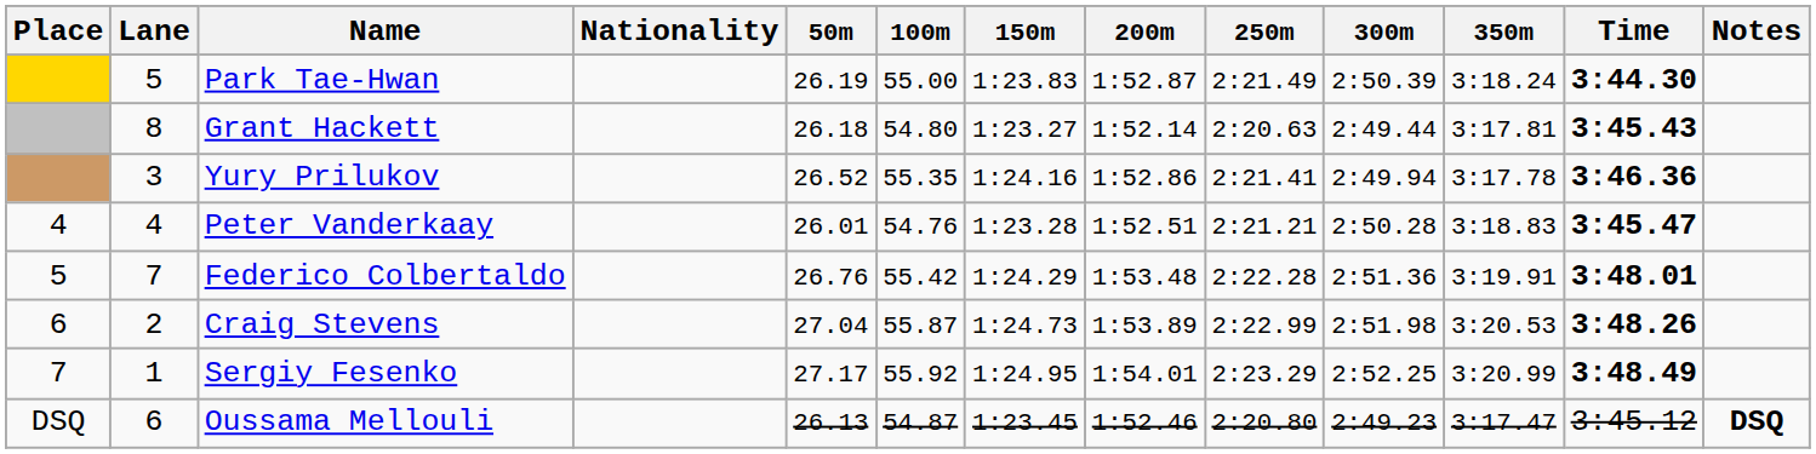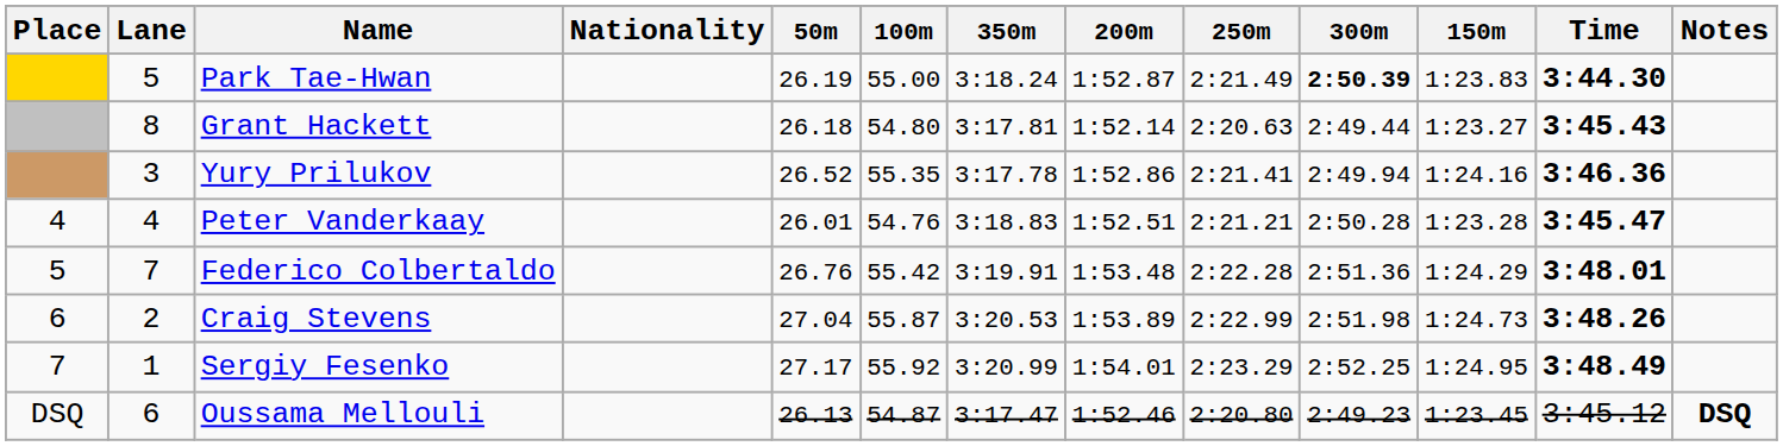 <table class="wikitable sortable">
 <tr>
 <th>Place<br></th>
 <th>Lane<br></th>
 <th>Name</th>
 <th>Nationality</th>
 <th><small>50m<br></small></th>
 <th><small>100m<br></small></th>
-<th><small>150m<br></small></th>
+<th><small>350m<br></small></th>
 <th><small>200m<br></small></th>
 <th><small>250m<br></small></th>
 <th><small>300m<br></small></th>
-<th><small>350m<br></small></th>
+<th><small>150m<br></small></th>
 <th>Time</th>
 <th>Notes</th>
 </tr>
 <tr>
 <td align=center bgcolor=gold></td>
 <td align=center>5</td>
 <td><a href='#'>Park Tae-Hwan</a></td>
 <td></td>
 <td><small>26.19</small></td>
 <td><small>55.00</small></td>
-<td><small>1:23.83</small></td>
+<td><small>3:18.24</small></td>
 <td><small>1:52.87</small></td>
 <td><small>2:21.49</small></td>
-<td><small>2:50.39</small></td>
-<td><small>3:18.24</small></td>
+<td><strong><small>2:50.39</small></strong></td>
+<td><small>1:23.83</small></td>
 <td><strong>3:44.30</strong></td>
 <td align=center></td>
 </tr>
 <tr>
 <td align=center bgcolor=silver></td>
 <td align=center>8</td>
 <td><a href='#'>Grant Hackett</a></td>
 <td></td>
 <td><small>26.18</small></td>
 <td><small>54.80</small></td>
-<td><small>1:23.27</small></td>
+<td><small>3:17.81</small></td>
 <td><small>1:52.14</small></td>
 <td><small>2:20.63</small></td>
 <td><small>2:49.44</small></td>
-<td><small>3:17.81</small></td>
+<td><small>1:23.27</small></td>
 <td><strong>3:45.43</strong></td>
 <td align=center></td>
 </tr>
 <tr>
 <td align=center bgcolor=cc9966></td>
 <td align=center>3</td>
 <td><a href='#'>Yury Prilukov</a></td>
 <td></td>
 <td><small>26.52</small></td>
 <td><small>55.35</small></td>
-<td><small>1:24.16</small></td>
+<td><small>3:17.78</small></td>
 <td><small>1:52.86</small></td>
 <td><small>2:21.41</small></td>
 <td><small>2:49.94</small></td>
-<td><small>3:17.78</small></td>
+<td><small>1:24.16</small></td>
 <td><strong>3:46.36</strong></td>
 <td align=center></td>
 </tr>
 <tr>
 <td align=center>4</td>
 <td align=center>4</td>
 <td><a href='#'>Peter Vanderkaay</a></td>
 <td></td>
 <td><small>26.01</small></td>
 <td><small>54.76</small></td>
-<td><small>1:23.28</small></td>
+<td><small>3:18.83</small></td>
 <td><small>1:52.51</small></td>
 <td><small>2:21.21</small></td>
 <td><small>2:50.28</small></td>
-<td><small>3:18.83</small></td>
+<td><small>1:23.28</small></td>
 <td><strong>3:45.47</strong></td>
 <td align=center></td>
 </tr>
 <tr>
 <td align=center>5</td>
 <td align=center>7</td>
 <td><a href='#'>Federico Colbertaldo</a></td>
 <td></td>
 <td><small>26.76</small></td>
 <td><small>55.42</small></td>
-<td><small>1:24.29</small></td>
+<td><small>3:19.91</small></td>
 <td><small>1:53.48</small></td>
 <td><small>2:22.28</small></td>
 <td><small>2:51.36</small></td>
-<td><small>3:19.91</small></td>
+<td><small>1:24.29</small></td>
 <td><strong>3:48.01</strong></td>
 <td align=center></td>
 </tr>
 <tr>
 <td align=center>6</td>
 <td align=center>2</td>
 <td><a href='#'>Craig Stevens</a></td>
 <td></td>
 <td><small>27.04</small></td>
 <td><small>55.87</small></td>
-<td><small>1:24.73</small></td>
+<td><small>3:20.53</small></td>
 <td><small>1:53.89</small></td>
 <td><small>2:22.99</small></td>
 <td><small>2:51.98</small></td>
-<td><small>3:20.53</small></td>
+<td><small>1:24.73</small></td>
 <td><strong>3:48.26</strong></td>
 <td align=center></td>
 </tr>
 <tr>
 <td align=center>7</td>
 <td align=center>1</td>
 <td><a href='#'>Sergiy Fesenko</a></td>
 <td></td>
 <td><small>27.17</small></td>
 <td><small>55.92</small></td>
-<td><small>1:24.95</small></td>
+<td><small>3:20.99</small></td>
 <td><small>1:54.01</small></td>
 <td><small>2:23.29</small></td>
 <td><small>2:52.25</small></td>
-<td><small>3:20.99</small></td>
+<td><small>1:24.95</small></td>
 <td><strong>3:48.49</strong></td>
 <td align=center></td>
 </tr>
 <tr>
 <td align=center>DSQ</td>
 <td align=center>6</td>
 <td><a href='#'>Oussama Mellouli</a></td>
 <td></td>
 <td><s><small>26.13</small></s></td>
 <td><s><small>54.87</small></s></td>
-<td><s><small>1:23.45</small></s></td>
+<td><s><small>3:17.47</small></s></td>
 <td><s><small>1:52.46</small></s></td>
 <td><s><small>2:20.80</small></s></td>
 <td><s><small>2:49.23</small></s></td>
-<td><s><small>3:17.47</small></s></td>
+<td><s><small>1:23.45</small></s></td>
 <td><s>3:45.12</s></td>
 <td align=center><strong>DSQ</strong></td>
 </tr>
 </table>
